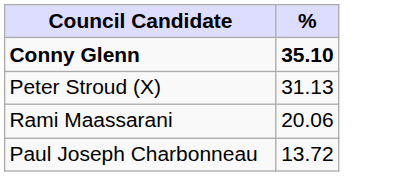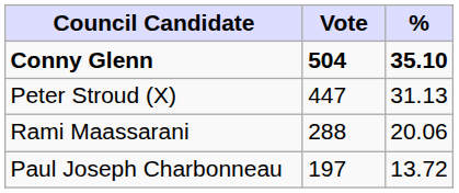 <table class="wikitable sortable">
 <tr>
 <th style="background:#ddf; width:200px;">Council Candidate</th>
+<th style="background:#ddf; width:50px;">Vote</th>
 <th style="background:#ddf; width:30px;">%</th>
 </tr>
 <tr>
 <td><strong>Conny Glenn</strong></td>
+<td><strong>504</strong></td>
 <td><strong>35.10</strong></td>
 </tr>
 <tr>
 <td>Peter Stroud (X)</td>
+<td>447</td>
 <td>31.13</td>
 </tr>
 <tr>
 <td>Rami Maassarani</td>
+<td>288</td>
 <td>20.06</td>
 </tr>
 <tr>
 <td>Paul Joseph Charbonneau</td>
+<td>197</td>
 <td>13.72</td>
 </tr>
 </table>
